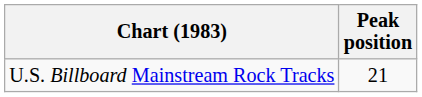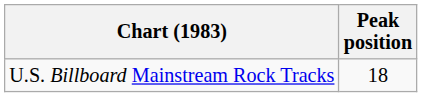 <table class="wikitable sortable">
 <tr>
 <th align="left">Chart (1983)</th>
 <th align="left">Peak<br>position</th>
 </tr>
 <tr>
 <td align="left">U.S. <em>Billboard</em> <a href='#'>Mainstream Rock Tracks</a></td>
-<td align="center">21</td>
+<td align="center">18</td>
 </tr>
 </table>
